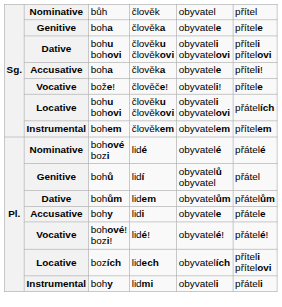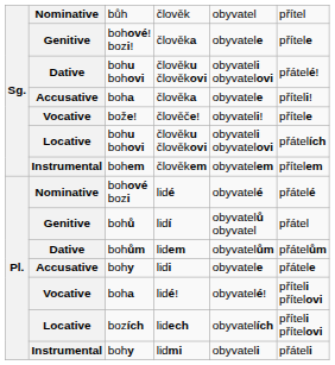 <table class=wikitable>
 <tr>
 <th rowspan="7">Sg.</th>
 <th>Nominative</th>
 <td>bůh</td>
 <td>člověk</td>
 <td>obyvatel</td>
 <td>přítel</td>
 </tr>
 <tr>
 <th>Genitive</th>
-<td>boh<strong>a</strong></td>
+<td>boh<strong>ové</strong>!<br>boz<strong>i</strong>!</td>
 <td>člověk<strong>a</strong></td>
 <td>obyvatel<strong>e</strong></td>
 <td>přítel<strong>e</strong></td>
 </tr>
 <tr>
 <th>Dative</th>
 <td>boh<strong>u</strong><br>boh<strong>ovi</strong></td>
 <td>člověk<strong>u</strong><br>člověk<strong>ovi</strong></td>
 <td>obyvatel<strong>i</strong><br>obyvatel<strong>ovi</strong></td>
-<td>přítel<strong>i</strong><br>přítel<strong>ovi</strong></td>
+<td>přátel<strong>é</strong>!</td>
 </tr>
 <tr>
 <th>Accusative</th>
 <td>boh<strong>a</strong></td>
 <td>člověk<strong>a</strong></td>
 <td>obyvatel<strong>e</strong></td>
 <td>přítel<strong>i</strong>!</td>
 </tr>
 <tr>
 <th>Vocative</th>
 <td>bož<strong>e</strong>!</td>
 <td>člověč<strong>e</strong>!</td>
 <td>obyvatel<strong>i</strong>!</td>
 <td>přítel<strong>e</strong></td>
 </tr>
 <tr>
 <th>Locative</th>
 <td>boh<strong>u</strong><br>boh<strong>ovi</strong></td>
 <td>člověk<strong>u</strong><br>člověk<strong>ovi</strong></td>
 <td>obyvatel<strong>i</strong><br>obyvatel<strong>ovi</strong></td>
 <td>přátel<strong>ích</strong></td>
 </tr>
 <tr>
 <th>Instrumental</th>
 <td>boh<strong>em</strong></td>
 <td>člověk<strong>em</strong></td>
 <td>obyvatel<strong>em</strong></td>
 <td>přítel<strong>em</strong></td>
 </tr>
 <tr>
 <th rowspan="7">Pl.</th>
 <th>Nominative</th>
 <td>boh<strong>ové</strong><br>boz<strong>i</strong></td>
 <td>lid<strong>é</strong></td>
 <td>obyvatel<strong>é</strong></td>
 <td>přátel<strong>é</strong></td>
 </tr>
 <tr>
 <th>Genitive</th>
 <td>boh<strong>ů</strong></td>
 <td>lid<strong>í</strong></td>
 <td>obyvatel<strong>ů</strong><br>obyvatel</td>
 <td>přátel</td>
 </tr>
 <tr>
 <th>Dative</th>
 <td>boh<strong>ům</strong></td>
 <td>lid<strong>em</strong></td>
 <td>obyvatel<strong>ům</strong></td>
 <td>přátel<strong>ům</strong></td>
 </tr>
 <tr>
 <th>Accusative</th>
 <td>boh<strong>y</strong></td>
 <td>lid<strong>i</strong></td>
 <td>obyvatel<strong>e</strong></td>
 <td>přátel<strong>e</strong></td>
 </tr>
 <tr>
 <th>Vocative</th>
-<td>boh<strong>ové</strong>!<br>boz<strong>i</strong>!</td>
+<td>boh<strong>a</strong></td>
 <td>lid<strong>é</strong>!</td>
 <td>obyvatel<strong>é</strong>!</td>
-<td>přátel<strong>é</strong>!</td>
+<td>přítel<strong>i</strong><br>přítel<strong>ovi</strong></td>
 </tr>
 <tr>
 <th>Locative</th>
 <td>boz<strong>ích</strong></td>
 <td>lid<strong>ech</strong></td>
 <td>obyvatel<strong>ích</strong></td>
 <td>přítel<strong>i</strong><br>přítel<strong>ovi</strong></td>
 </tr>
 <tr>
 <th>Instrumental</th>
 <td>boh<strong>y</strong></td>
 <td>lid<strong>mi</strong></td>
 <td>obyvatel<strong>i</strong></td>
 <td>přátel<strong>i</strong></td>
 </tr>
 </table>
